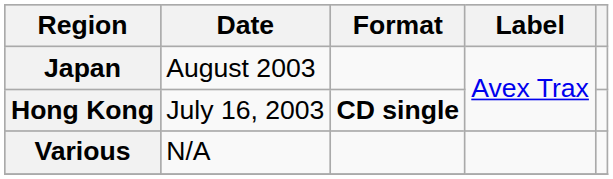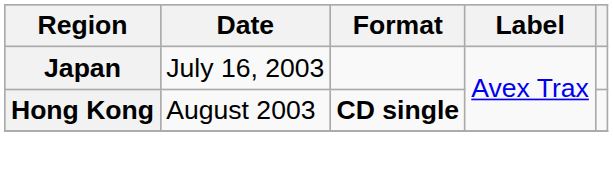 <table class="wikitable plainrowheaders">
 <tr>
 <th scope="col">Region</th>
 <th scope="col">Date</th>
 <th scope="col">Format</th>
 <th scope="col">Label</th>
 <th scope="col"></th>
 </tr>
 <tr>
 <th scope="row">Japan</th>
-<td>August 2003</td>
+<td>July 16, 2003</td>
 <td></td>
 <td rowspan="2"><a href='#'>Avex Trax</a></td>
 <td></td>
 </tr>
 <tr>
 <th scope="row">Hong Kong</th>
-<td>July 16, 2003</td>
+<td>August 2003</td>
 <td><strong>CD single</strong></td>
-<td></td>
-</tr>
-<tr>
-<th scope="row">Various</th>
-<td>N/A</td>
-<td></td>
-<td></td>
 <td></td>
 </tr>
 <tr>
 </tr>
 </table>
